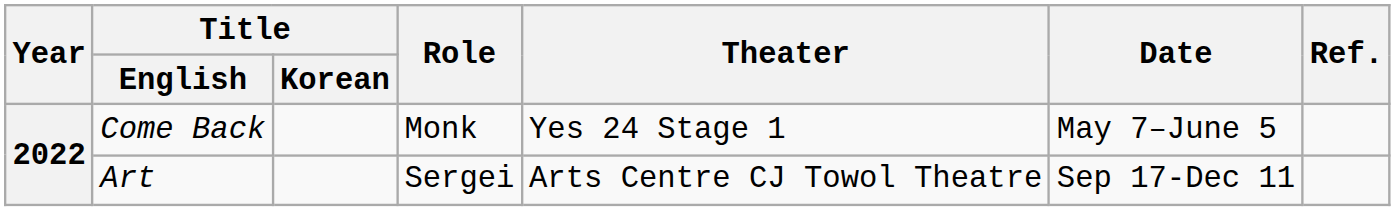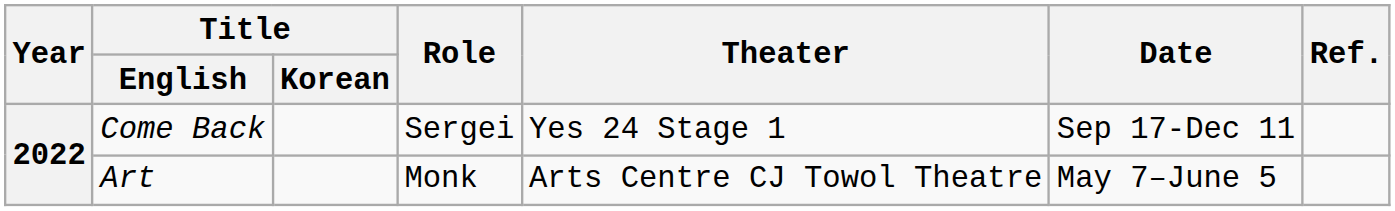 <table class="wikitable plainrowheaders sortable" style="clear:none; font-size:100%; padding:0 auto">
 <tr>
 <th scope="col" rowspan="2">Year</th>
 <th scope="col" colspan="2">Title</th>
 <th scope="col" rowspan="2">Role</th>
 <th scope="col" rowspan="2">Theater</th>
 <th scope="col" rowspan="2">Date</th>
 <th scope="col" rowspan="2">Ref.</th>
 </tr>
 <tr>
 <th>English</th>
 <th>Korean</th>
 </tr>
 <tr>
 <th scope="row" rowspan="2">2022</th>
 <td><em>Come Back</em></td>
 <td></td>
-<td>Monk</td>
+<td>Sergei</td>
 <td>Yes 24 Stage 1</td>
-<td>May 7–June 5</td>
+<td>Sep 17-Dec 11</td>
 <td></td>
 </tr>
 <tr>
 <td><em>Art</em></td>
 <td></td>
-<td>Sergei</td>
+<td>Monk</td>
 <td>Arts Centre CJ Towol Theatre</td>
-<td>Sep 17-Dec 11</td>
+<td>May 7–June 5</td>
 <td></td>
 </tr>
 </table>
